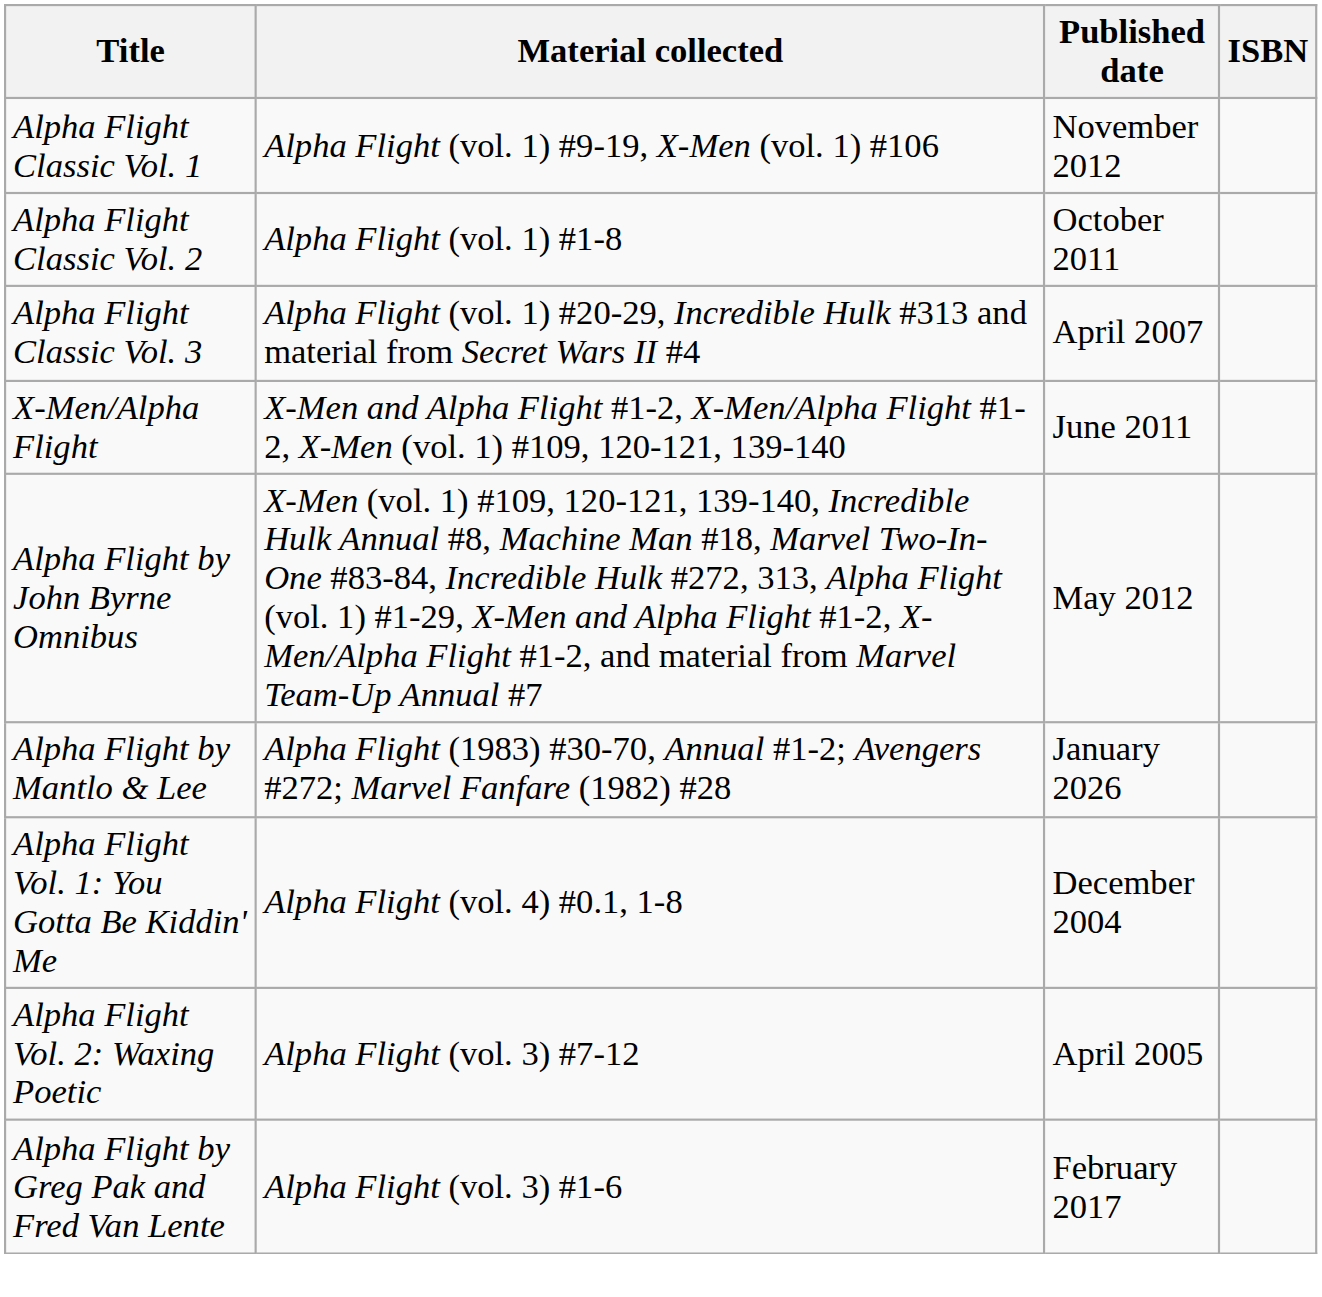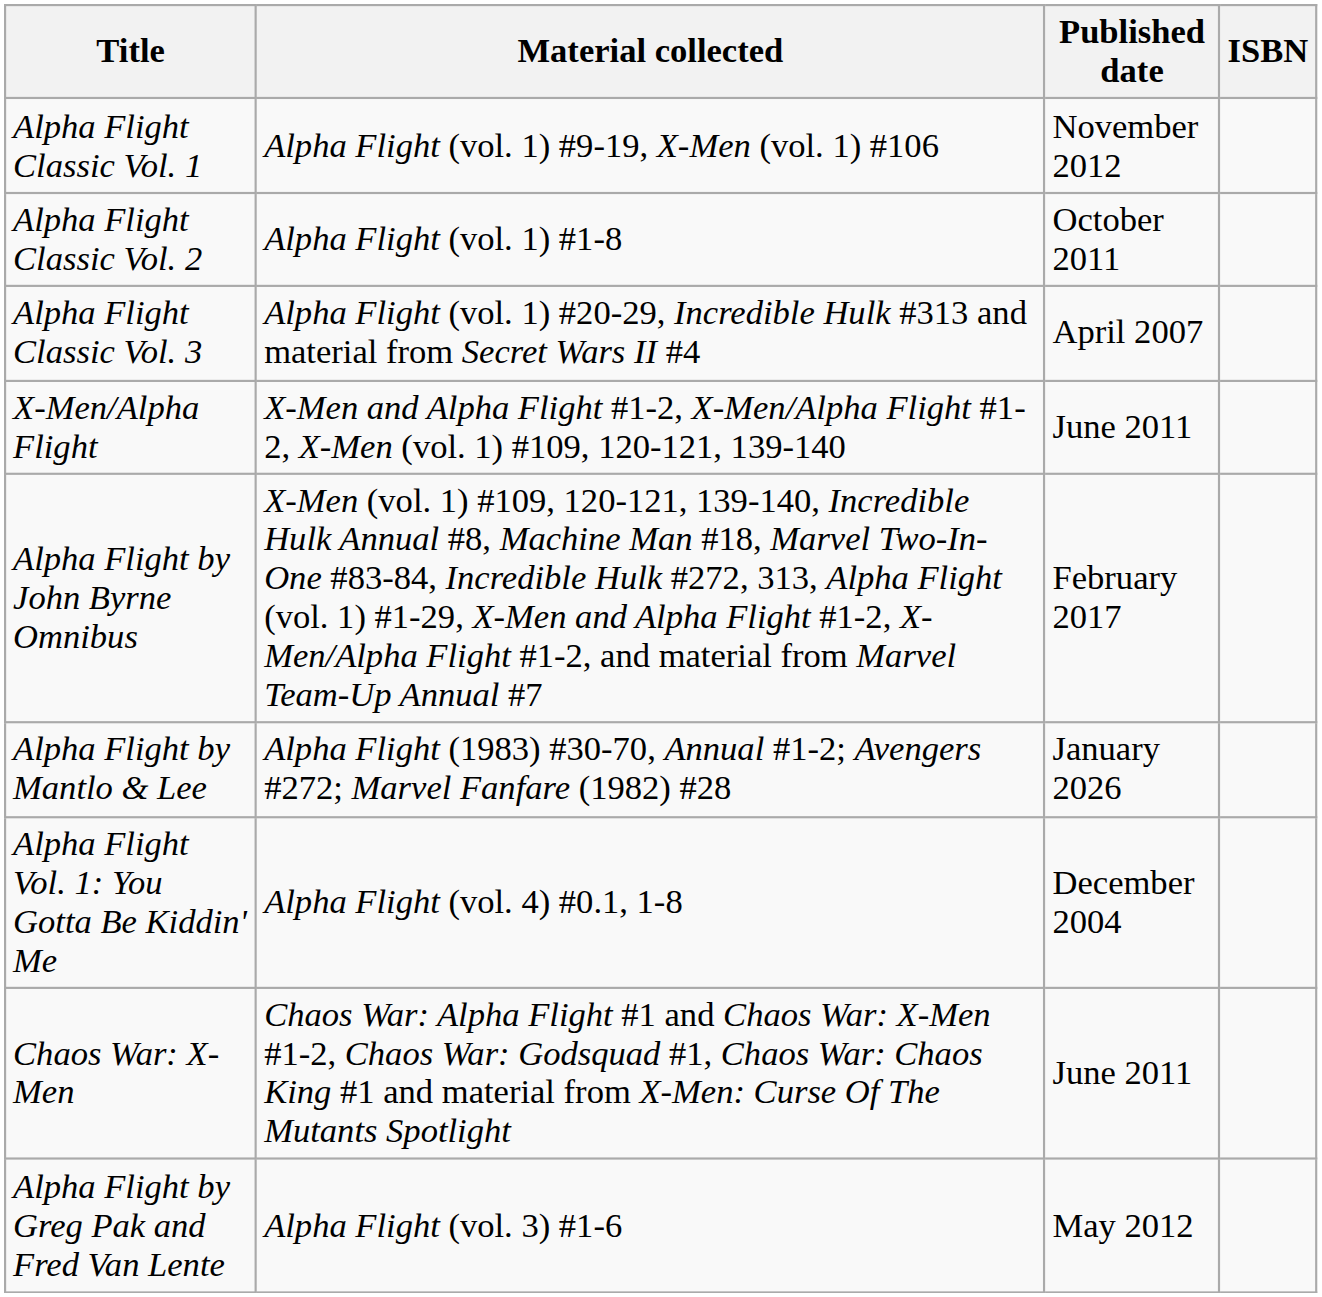 <table class="wikitable">
 <tr>
 <th>Title</th>
 <th>Material collected</th>
 <th>Published date</th>
 <th>ISBN</th>
 </tr>
 <tr>
 <td><em>Alpha Flight Classic Vol. 1</em></td>
 <td><em>Alpha Flight</em> (vol. 1) #9-19, <em>X-Men</em> (vol. 1) #106</td>
 <td>November 2012</td>
 <td></td>
 </tr>
 <tr>
 <td><em>Alpha Flight Classic Vol. 2</em></td>
 <td><em>Alpha Flight</em> (vol. 1) #1-8</td>
 <td>October 2011</td>
 <td></td>
 </tr>
 <tr>
 <td><em>Alpha Flight Classic Vol. 3</em></td>
 <td><em>Alpha Flight</em> (vol. 1) #20-29, <em>Incredible Hulk</em> #313 and material from <em>Secret Wars II</em> #4</td>
 <td>April 2007</td>
 <td></td>
 </tr>
 <tr>
 <td><em>X-Men/Alpha Flight</em></td>
 <td><em>X-Men and Alpha Flight</em> #1-2, <em>X-Men/Alpha Flight</em> #1-2, <em>X-Men</em> (vol. 1) #109, 120-121, 139-140</td>
 <td>June 2011</td>
 <td></td>
 </tr>
 <tr>
 <td><em>Alpha Flight by John Byrne Omnibus</em></td>
 <td><em>X-Men</em> (vol. 1) #109, 120-121, 139-140, <em>Incredible Hulk Annual</em> #8, <em>Machine Man</em> #18, <em>Marvel Two-In-One</em> #83-84, <em>Incredible Hulk</em> #272, 313, <em>Alpha Flight</em> (vol. 1) #1-29, <em>X-Men and Alpha Flight</em> #1-2, <em>X-Men/Alpha Flight</em> #1-2, and material from <em>Marvel Team-Up Annual</em> #7</td>
-<td>May 2012</td>
+<td>February 2017</td>
 <td></td>
 </tr>
 <tr>
 <td><em>Alpha Flight by Mantlo & Lee</em></td>
 <td><em>Alpha Flight</em> (1983) #30-70, <em>Annual</em> #1-2; <em>Avengers</em> #272; <em>Marvel Fanfare</em> (1982) #28</td>
 <td>January 2026</td>
 <td></td>
 </tr>
 <tr>
 <td><em>Alpha Flight Vol. 1: You Gotta Be Kiddin' Me</em></td>
 <td><em>Alpha Flight</em> (vol. 4) #0.1, 1-8</td>
 <td>December 2004</td>
 <td></td>
 </tr>
 <tr>
-<td><em>Alpha Flight Vol. 2: Waxing Poetic</em></td>
-<td><em>Alpha Flight</em> (vol. 3) #7-12</td>
-<td>April 2005</td>
+<td><em>Chaos War: X-Men</em></td>
+<td><em>Chaos War: Alpha Flight</em> #1 and <em>Chaos War: X-Men</em> #1-2, <em>Chaos War: Godsquad</em> #1, <em>Chaos War: Chaos King</em> #1 and material from <em>X-Men: Curse Of The Mutants Spotlight</em></td>
+<td>June 2011</td>
 <td></td>
 </tr>
 <tr>
 <td><em>Alpha Flight by Greg Pak and Fred Van Lente</em></td>
 <td><em>Alpha Flight</em> (vol. 3) #1-6</td>
-<td>February 2017</td>
+<td>May 2012</td>
 <td></td>
 </tr>
 </table>
